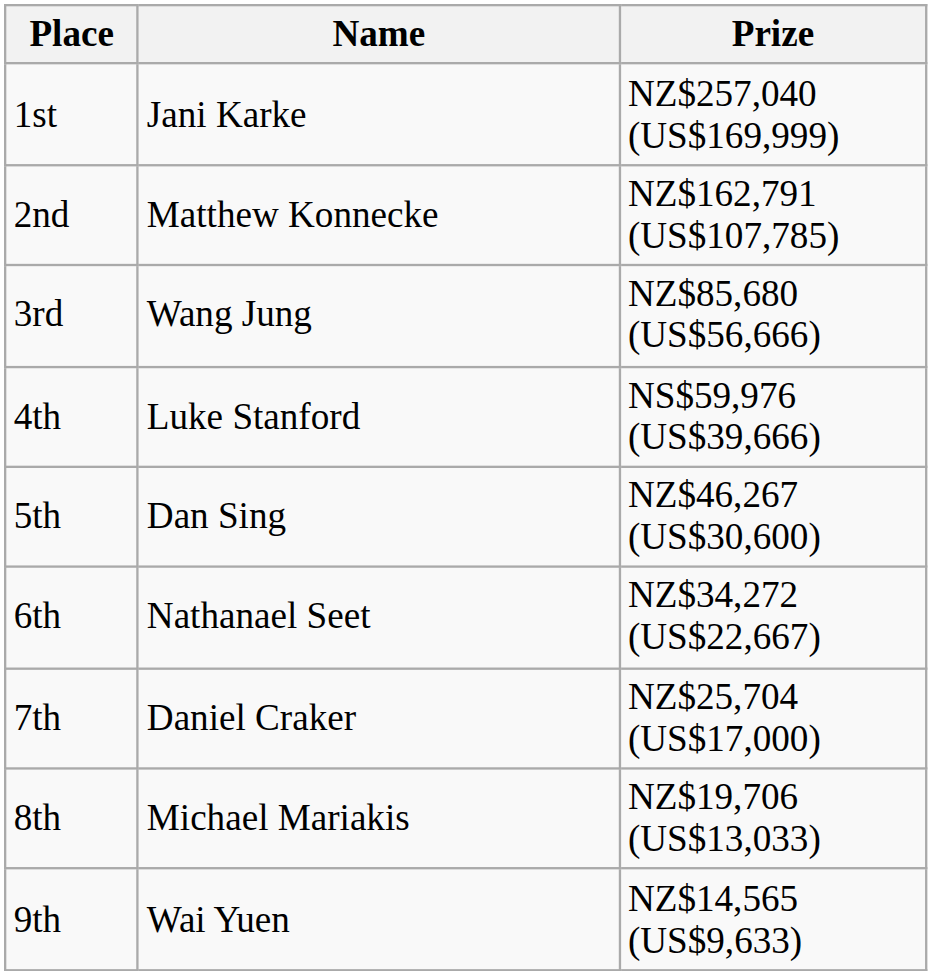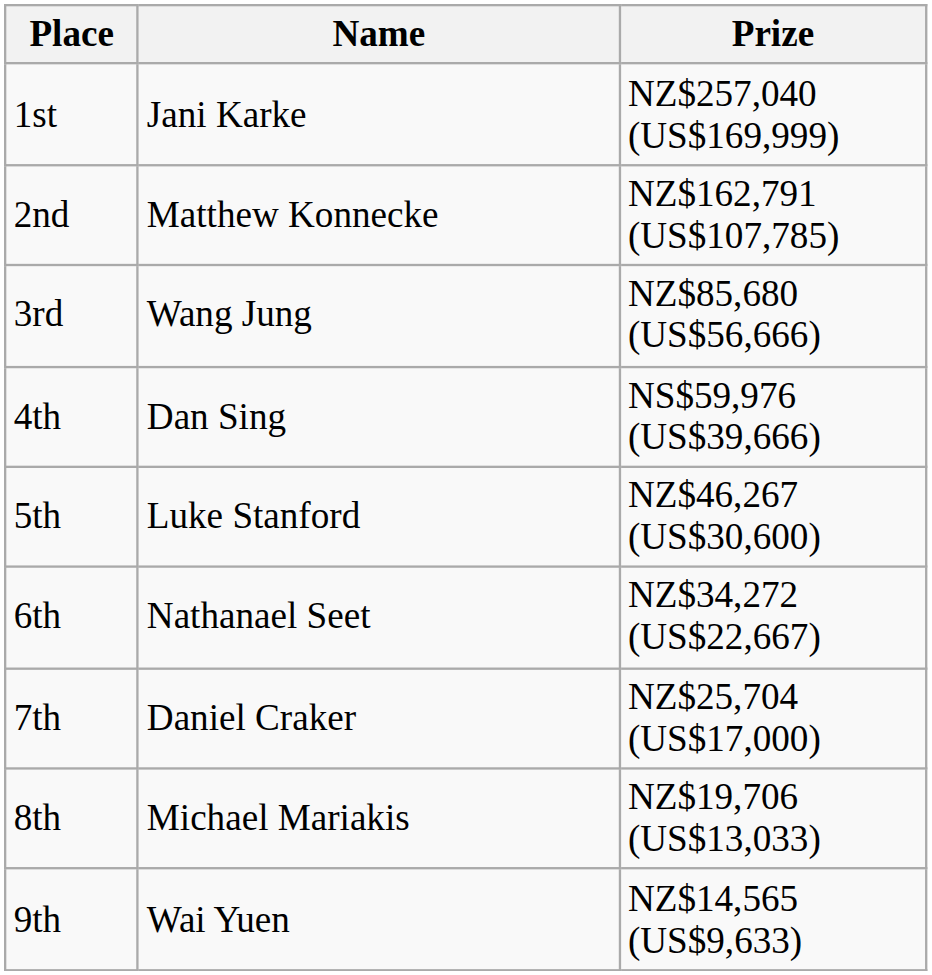 <table class="wikitable">
 <tr>
 <th width="50">Place</th>
 <th width="200">Name</th>
 <th width="125">Prize</th>
 </tr>
 <tr>
 <td>1st</td>
 <td> Jani Karke</td>
 <td>NZ$257,040 (US$169,999)</td>
 </tr>
 <tr>
 <td>2nd</td>
 <td> Matthew Konnecke</td>
 <td>NZ$162,791 (US$107,785)</td>
 </tr>
 <tr>
 <td>3rd</td>
 <td> Wang Jung</td>
 <td>NZ$85,680 (US$56,666)</td>
 </tr>
 <tr>
 <td>4th</td>
-<td> Luke Stanford</td>
+<td> Dan Sing</td>
 <td>NS$59,976 (US$39,666)</td>
 </tr>
 <tr>
 <td>5th</td>
-<td> Dan Sing</td>
+<td> Luke Stanford</td>
 <td>NZ$46,267 (US$30,600)</td>
 </tr>
 <tr>
 <td>6th</td>
 <td> Nathanael Seet</td>
 <td>NZ$34,272 (US$22,667)</td>
 </tr>
 <tr>
 <td>7th</td>
 <td> Daniel Craker</td>
 <td>NZ$25,704 (US$17,000)</td>
 </tr>
 <tr>
 <td>8th</td>
 <td> Michael Mariakis</td>
 <td>NZ$19,706 (US$13,033)</td>
 </tr>
 <tr>
 <td>9th</td>
 <td> Wai Yuen</td>
 <td>NZ$14,565 (US$9,633)</td>
 </tr>
 </table>
